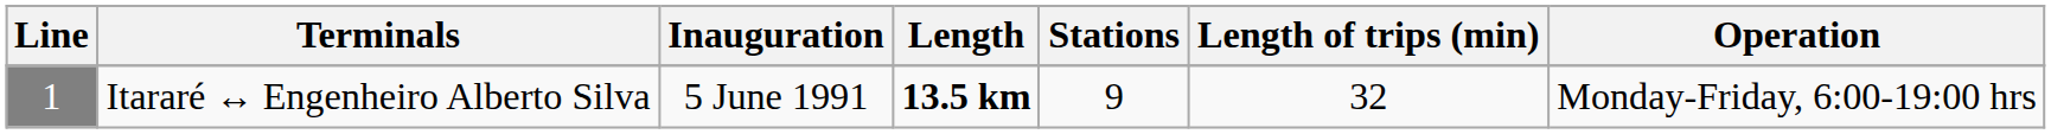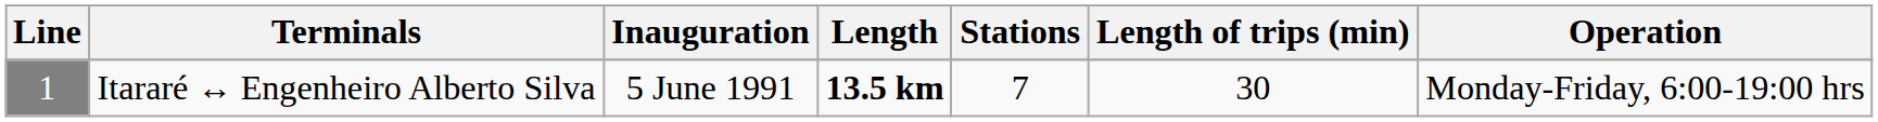 <table class="wikitable" style="margin:1em auto;">
 <tr>
 <th align="center">Line</th>
 <th align="center">Terminals</th>
 <th align="center">Inauguration</th>
 <th align="center">Length</th>
 <th align="center">Stations</th>
 <th align="center">Length of trips (min)</th>
 <th align="center">Operation</th>
 </tr>
 <tr>
 </tr>
 <tr>
 <td bgcolor="gray" align="center" style="color:white">1</td>
 <td align="center">Itararé ↔ Engenheiro Alberto Silva</td>
 <td align="center">5 June 1991</td>
 <td align="center"><strong>13.5 km</strong></td>
-<td align="center">9</td>
-<td align="center">32</td>
+<td align="center">7</td>
+<td align="center">30</td>
 <td align="center">Monday-Friday, 6:00-19:00 hrs</td>
 </tr>
 </table>
